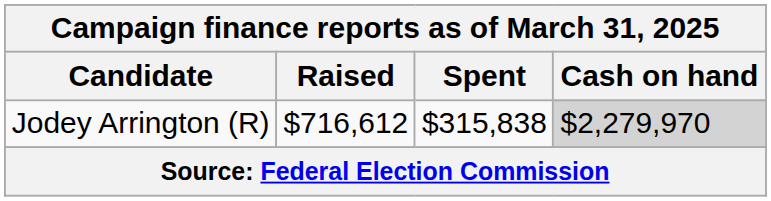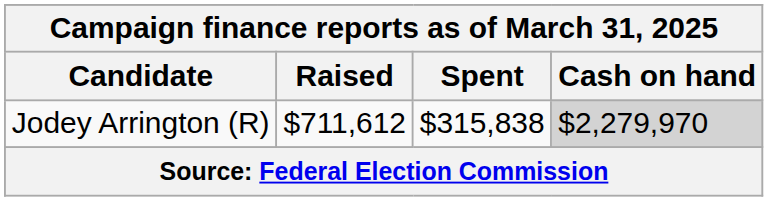 <table class="wikitable sortable">
 <tr>
 <th colspan=4>Campaign finance reports as of March 31, 2025</th>
 </tr>
 <tr style="text-align:center;">
 <th>Candidate</th>
 <th>Raised</th>
 <th>Spent</th>
 <th>Cash on hand</th>
 </tr>
 <tr>
 <td>Jodey Arrington (R)</td>
-<td>$716,612</td>
+<td>$711,612</td>
 <td>$315,838</td>
 <td style="background: lightgrey;">$2,279,970</td>
 </tr>
 <tr>
 <th colspan="4"><small>Source: <a href='#'>Federal Election Commission</a></small></th>
 </tr>
 </table>
